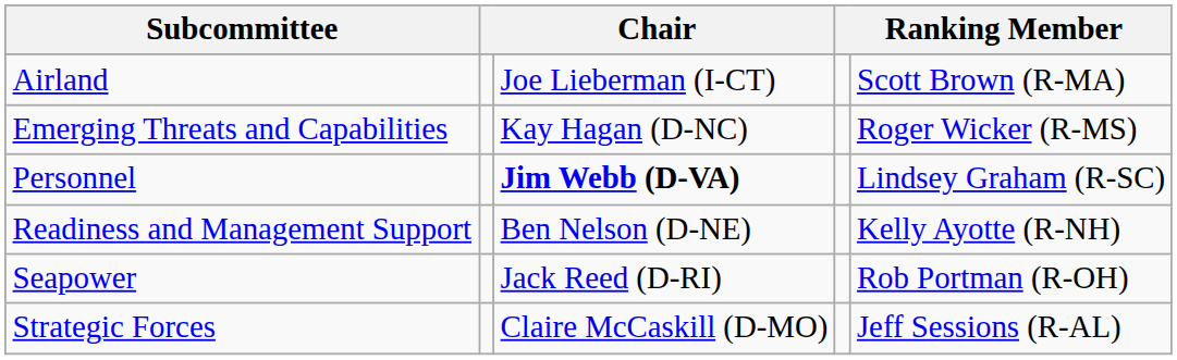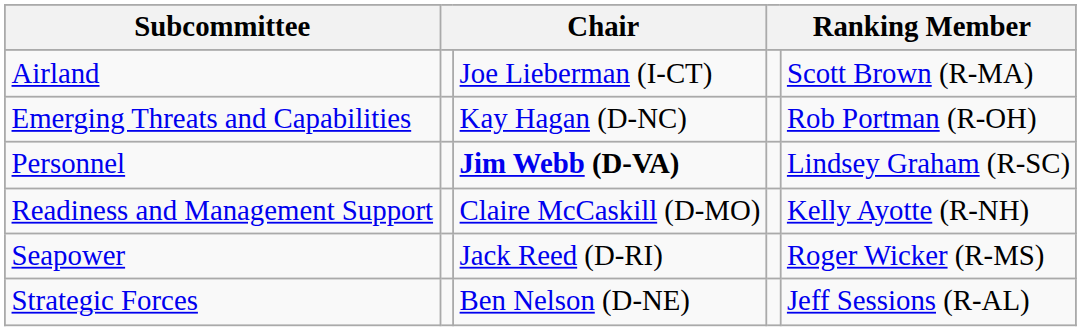 <table class=wikitable>
 <tr>
 <th>Subcommittee</th>
 <th colspan=2>Chair</th>
 <th colspan=2>Ranking Member</th>
 </tr>
 <tr>
 <td><a href='#'>Airland</a></td>
 <td></td>
 <td nowrap><a href='#'>Joe Lieberman</a> (I-CT)</td>
 <td></td>
 <td nowrap><a href='#'>Scott Brown</a> (R-MA)</td>
 </tr>
 <tr>
 <td><a href='#'>Emerging Threats and Capabilities</a></td>
 <td></td>
 <td><a href='#'>Kay Hagan</a> (D-NC)</td>
 <td></td>
-<td><a href='#'>Roger Wicker</a> (R-MS)</td>
+<td><a href='#'>Rob Portman</a> (R-OH)</td>
 </tr>
 <tr>
 <td><a href='#'>Personnel</a></td>
 <td></td>
 <td><strong><a href='#'>Jim Webb</a> (D-VA)</strong></td>
 <td></td>
 <td nowrap><a href='#'>Lindsey Graham</a> (R-SC)</td>
 </tr>
 <tr>
 <td><a href='#'>Readiness and Management Support</a></td>
 <td></td>
-<td><a href='#'>Ben Nelson</a> (D-NE)</td>
+<td><a href='#'>Claire McCaskill</a> (D-MO)</td>
 <td></td>
 <td><a href='#'>Kelly Ayotte</a> (R-NH)</td>
 </tr>
 <tr>
 <td><a href='#'>Seapower</a></td>
 <td></td>
 <td><a href='#'>Jack Reed</a> (D-RI)</td>
 <td></td>
-<td><a href='#'>Rob Portman</a> (R-OH)</td>
+<td><a href='#'>Roger Wicker</a> (R-MS)</td>
 </tr>
 <tr>
 <td><a href='#'>Strategic Forces</a></td>
 <td></td>
-<td><a href='#'>Claire McCaskill</a> (D-MO)</td>
+<td><a href='#'>Ben Nelson</a> (D-NE)</td>
 <td></td>
 <td><a href='#'>Jeff Sessions</a> (R-AL)</td>
 </tr>
 </table>
